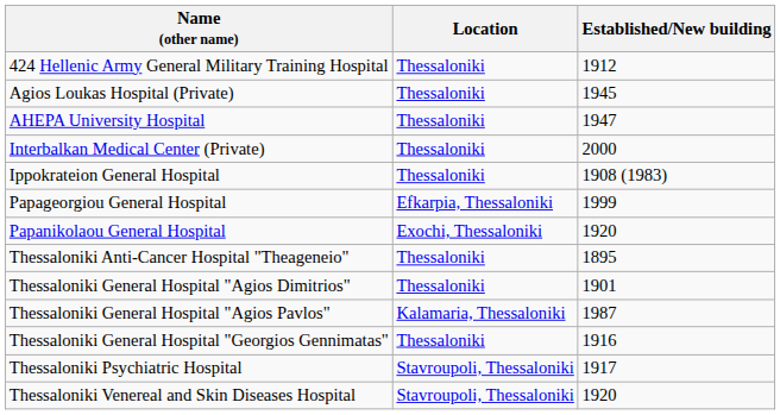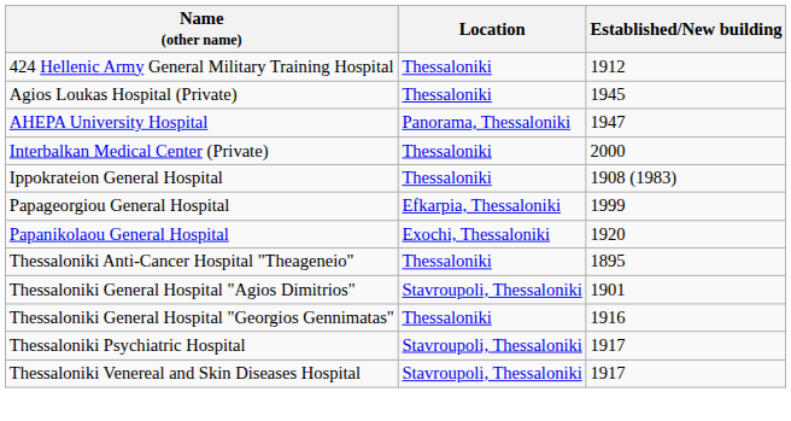 <table class="wikitable sortable stripe">
 <tr>
 <th>Name<br> <small>(other name)</small></th>
 <th>Location</th>
 <th>Established/New building</th>
 </tr>
 <tr>
 <td>424 <a href='#'>Hellenic Army</a> General Military Training Hospital</td>
 <td><a href='#'>Thessaloniki</a></td>
 <td>1912</td>
 </tr>
 <tr>
 <td>Agios Loukas Hospital (Private) </td>
 <td><a href='#'>Thessaloniki</a></td>
 <td>1945</td>
 </tr>
 <tr>
 <td><a href='#'>AHEPA University Hospital</a></td>
-<td><a href='#'>Thessaloniki</a></td>
+<td><a href='#'>Panorama, Thessaloniki</a></td>
 <td>1947</td>
 </tr>
 <tr>
 <td><a href='#'>Interbalkan Medical Center</a> (Private)</td>
 <td><a href='#'>Thessaloniki</a></td>
 <td>2000</td>
 </tr>
 <tr>
 <td>Ippokrateion General Hospital</td>
 <td><a href='#'>Thessaloniki</a></td>
 <td>1908 (1983)</td>
 </tr>
 <tr>
 <td>Papageorgiou General Hospital</td>
 <td><a href='#'>Efkarpia, Thessaloniki</a></td>
 <td>1999</td>
 </tr>
 <tr>
 <td><a href='#'>Papanikolaou General Hospital</a></td>
 <td><a href='#'>Exochi, Thessaloniki</a></td>
 <td>1920</td>
 </tr>
 <tr>
 <td>Thessaloniki Anti-Cancer Hospital "Theageneio"</td>
 <td><a href='#'>Thessaloniki</a></td>
 <td>1895</td>
 </tr>
 <tr>
 <td>Thessaloniki General Hospital "Agios Dimitrios"</td>
-<td><a href='#'>Thessaloniki</a></td>
+<td><a href='#'>Stavroupoli, Thessaloniki</a></td>
 <td>1901</td>
-</tr>
-<tr>
-<td>Thessaloniki General Hospital "Agios Pavlos"</td>
-<td><a href='#'>Kalamaria, Thessaloniki</a></td>
-<td>1987</td>
 </tr>
 <tr>
 <td>Thessaloniki General Hospital "Georgios Gennimatas"</td>
 <td><a href='#'>Thessaloniki</a></td>
 <td>1916</td>
 </tr>
 <tr>
 <td>Thessaloniki Psychiatric Hospital</td>
 <td><a href='#'>Stavroupoli, Thessaloniki</a></td>
 <td>1917</td>
 </tr>
 <tr>
 <td>Thessaloniki Venereal and Skin Diseases Hospital</td>
 <td><a href='#'>Stavroupoli, Thessaloniki</a></td>
-<td>1920</td>
+<td>1917</td>
 </tr>
 </table>
